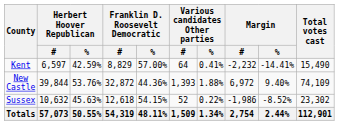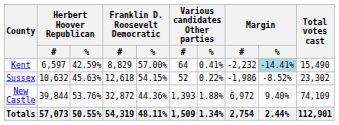 <table width="60%"  class="wikitable sortable" style="text-align:center">
 <tr>
 <th style="text-align:center;" rowspan="2">County</th>
 <th style="text-align:center;" colspan="2">Herbert Hoover<br>Republican</th>
 <th style="text-align:center;" colspan="2">Franklin D. Roosevelt<br>Democratic</th>
 <th style="text-align:center;" colspan="2">Various candidates<br>Other parties</th>
 <th style="text-align:center;" colspan="2">Margin</th>
 <th style="text-align:center;" rowspan="2">Total votes cast</th>
 </tr>
 <tr>
 <th style="text-align:center;" data-sort-type="number">#</th>
 <th style="text-align:center;" data-sort-type="number">%</th>
 <th style="text-align:center;" data-sort-type="number">#</th>
 <th style="text-align:center;" data-sort-type="number">%</th>
 <th style="text-align:center;" data-sort-type="number">#</th>
 <th style="text-align:center;" data-sort-type="number">%</th>
 <th style="text-align:center;" data-sort-type="number">#</th>
 <th style="text-align:center;" data-sort-type="number">%</th>
 </tr>
 <tr style="text-align:center;">
 <td><a href='#'>Kent</a></td>
 <td>6,597</td>
 <td>42.59%</td>
 <td>8,829</td>
 <td>57.00%</td>
 <td>64</td>
 <td>0.41%</td>
 <td>-2,232</td>
-<td>-14.41%</td>
+<td style="background: lightblue;">-14.41%</td>
 <td>15,490</td>
+</tr>
+<tr style="text-align:center;">
+<td><a href='#'>Sussex</a></td>
+<td>10,632</td>
+<td>45.63%</td>
+<td>12,618</td>
+<td>54.15%</td>
+<td>52</td>
+<td>0.22%</td>
+<td>-1,986</td>
+<td>-8.52%</td>
+<td>23,302</td>
 </tr>
 <tr style="text-align:center;">
 <td><a href='#'>New Castle</a></td>
 <td>39,844</td>
 <td>53.76%</td>
 <td>32,872</td>
 <td>44.36%</td>
 <td>1,393</td>
 <td>1.88%</td>
 <td>6,972</td>
 <td>9.40%</td>
 <td>74,109</td>
-</tr>
-<tr style="text-align:center;">
-<td><a href='#'>Sussex</a></td>
-<td>10,632</td>
-<td>45.63%</td>
-<td>12,618</td>
-<td>54.15%</td>
-<td>52</td>
-<td>0.22%</td>
-<td>-1,986</td>
-<td>-8.52%</td>
-<td>23,302</td>
 </tr>
 <tr>
 <th>Totals</th>
 <th>57,073</th>
 <th>50.55%</th>
 <th>54,319</th>
 <th>48.11%</th>
 <th>1,509</th>
 <th>1.34%</th>
 <th>2,754</th>
 <th>2.44%</th>
 <th>112,901</th>
 </tr>
 </table>
